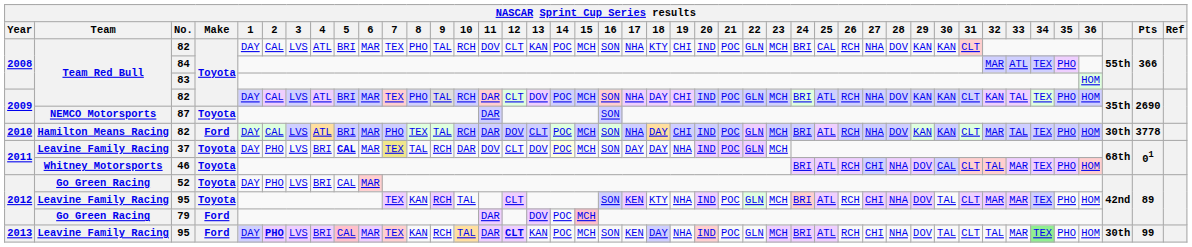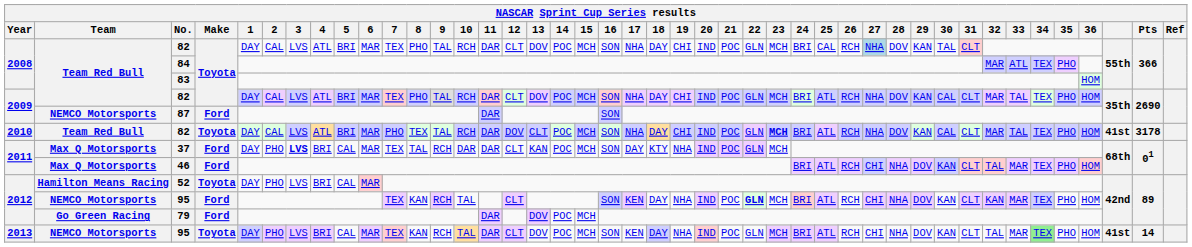 <table class="wikitable" style="text-align:center; font-size:75%">
 <tr>
 <th colspan=45><a href='#'>NASCAR</a> <a href='#'>Sprint Cup Series</a> results</th>
 </tr>
 <tr>
 <th>Year</th>
 <th>Team</th>
 <th>No.</th>
 <th>Make</th>
 <th>1</th>
 <th>2</th>
 <th>3</th>
 <th>4</th>
 <th>5</th>
 <th>6</th>
 <th>7</th>
 <th>8</th>
 <th>9</th>
 <th>10</th>
 <th>11</th>
 <th>12</th>
 <th>13</th>
 <th>14</th>
 <th>15</th>
 <th>16</th>
 <th>17</th>
 <th>18</th>
 <th>19</th>
 <th>20</th>
 <th>21</th>
 <th>22</th>
 <th>23</th>
 <th>24</th>
 <th>25</th>
 <th>26</th>
 <th>27</th>
 <th>28</th>
 <th>29</th>
 <th>30</th>
 <th>31</th>
 <th>32</th>
 <th>33</th>
 <th>34</th>
 <th>35</th>
 <th>36</th>
 <th></th>
 <th>Pts</th>
 <th>Ref</th>
 </tr>
 <tr>
 <th rowspan=3><a href='#'>2008</a></th>
 <th rowspan=4><a href='#'>Team Red Bull</a></th>
 <th>82</th>
 <th rowspan=4><a href='#'>Toyota</a></th>
 <td><a href='#'>DAY</a></td>
 <td><a href='#'>CAL</a></td>
 <td><a href='#'>LVS</a></td>
 <td><a href='#'>ATL</a></td>
 <td><a href='#'>BRI</a></td>
 <td><a href='#'>MAR</a></td>
 <td><a href='#'>TEX</a></td>
 <td><a href='#'>PHO</a></td>
 <td><a href='#'>TAL</a></td>
 <td><a href='#'>RCH</a></td>
+<td><a href='#'>DAR</a></td>
+<td><a href='#'>CLT</a></td>
 <td><a href='#'>DOV</a></td>
-<td><a href='#'>CLT</a></td>
-<td><a href='#'>KAN</a></td>
 <td><a href='#'>POC</a></td>
 <td><a href='#'>MCH</a></td>
 <td><a href='#'>SON</a></td>
 <td><a href='#'>NHA</a></td>
-<td><a href='#'>KTY</a></td>
+<td><a href='#'>DAY</a></td>
 <td><a href='#'>CHI</a></td>
 <td><a href='#'>IND</a></td>
 <td><a href='#'>POC</a></td>
 <td><a href='#'>GLN</a></td>
 <td><a href='#'>MCH</a></td>
 <td><a href='#'>BRI</a></td>
 <td><a href='#'>CAL</a></td>
 <td><a href='#'>RCH</a></td>
-<td><a href='#'>NHA</a></td>
+<td style="background: lightblue;"><a href='#'>NHA</a></td>
 <td><a href='#'>DOV</a></td>
 <td><a href='#'>KAN</a></td>
-<td><a href='#'>KAN</a></td>
+<td><a href='#'>TAL</a></td>
 <td style="background:#FFCFCF;"><a href='#'>CLT</a><br></td>
 <td colspan=5></td>
 <th rowspan=3>55th</th>
 <th rowspan=3>366</th>
 <th rowspan=3></th>
 </tr>
 <tr>
 <th>84</th>
 <td colspan=31></td>
 <td style="background:#CFCFFF;"><a href='#'>MAR</a><br></td>
 <td style="background:#CFCFFF;"><a href='#'>ATL</a><br></td>
 <td style="background:#CFCFFF;"><a href='#'>TEX</a><br></td>
 <td style="background:#EFCFFF;"><a href='#'>PHO</a><br></td>
 <td></td>
 </tr>
 <tr>
 <th>83</th>
 <td colspan=35></td>
 <td style="background:#DFFFDF;"><a href='#'>HOM</a><br></td>
 </tr>
 <tr>
 <th rowspan=2><a href='#'>2009</a></th>
 <th>82</th>
 <td style="background:#CFCFFF;"><a href='#'>DAY</a><br></td>
 <td style="background:#EFCFFF;"><a href='#'>CAL</a><br></td>
 <td style="background:#CFCFFF;"><a href='#'>LVS</a><br></td>
 <td style="background:#EFCFFF;"><a href='#'>ATL</a><br></td>
 <td style="background:#CFCFFF;"><a href='#'>BRI</a><br></td>
 <td style="background:#CFCFFF;"><a href='#'>MAR</a><br></td>
 <td style="background:#FFCFCF;"><a href='#'>TEX</a><br></td>
 <td style="background:#CFCFFF;"><a href='#'>PHO</a><br></td>
 <td style="background:#DFDFDF;"><a href='#'>TAL</a><br></td>
 <td style="background:#CFCFFF;"><a href='#'>RCH</a><br></td>
 <td style="background:#FFCFCF;"><a href='#'>DAR</a><br></td>
 <td style="background:#DFFFDF;"><a href='#'>CLT</a><br></td>
 <td style="background:#EFCFFF;"><a href='#'>DOV</a><br></td>
 <td style="background:#CFCFFF;"><a href='#'>POC</a><br></td>
 <td style="background:#CFCFFF;"><a href='#'>MCH</a><br></td>
 <td style="background:#FFCFCF;"><a href='#'>SON</a><br></td>
 <td style="background:#EFCFFF;"><a href='#'>NHA</a><br></td>
 <td style="background:#EFCFFF;"><a href='#'>DAY</a><br></td>
 <td style="background:#EFCFFF;"><a href='#'>CHI</a><br></td>
 <td style="background:#CFCFFF;"><a href='#'>IND</a><br></td>
 <td style="background:#CFCFFF;"><a href='#'>POC</a><br></td>
 <td style="background:#CFCFFF;"><a href='#'>GLN</a><br></td>
 <td style="background:#CFCFFF;"><a href='#'>MCH</a><br></td>
 <td style="background:#DFFFDF;"><a href='#'>BRI</a><br></td>
 <td style="background:#CFCFFF;"><a href='#'>ATL</a><br></td>
 <td style="background:#CFCFFF;"><a href='#'>RCH</a><br></td>
 <td style="background:#CFCFFF;"><a href='#'>NHA</a><br></td>
 <td style="background:#CFCFFF;"><a href='#'>DOV</a><br></td>
 <td style="background:#CFCFFF;"><a href='#'>KAN</a><br></td>
-<td style="background:#CFCFFF;"><a href='#'>KAN</a><br></td>
+<td style="background:#CFCFFF;"><a href='#'>CAL</a><br></td>
 <td style="background:#CFCFFF;"><a href='#'>CLT</a><br></td>
-<td style="background:#EFCFFF;"><a href='#'>KAN</a><br></td>
+<td style="background:#EFCFFF;"><a href='#'>MAR</a><br></td>
 <td style="background:#EFCFFF;"><a href='#'>TAL</a><br></td>
 <td style="background:#DFFFDF;"><a href='#'>TEX</a><br></td>
 <td style="background:#CFCFFF;"><a href='#'>PHO</a><br></td>
 <td style="background:#CFCFFF;"><a href='#'>HOM</a><br></td>
 <th rowspan=2>35th</th>
 <th rowspan=2>2690</th>
 <th rowspan=2></th>
 </tr>
 <tr>
 <th><a href='#'>NEMCO Motorsports</a></th>
 <th>87</th>
-<th><a href='#'>Toyota</a></th>
+<th><a href='#'>Ford</a></th>
 <td colspan=10></td>
 <td style="background:#CFCFFF;"><a href='#'>DAR</a><br></td>
 <td colspan=4></td>
 <td style="background:#CFCFFF;"><a href='#'>SON</a><br></td>
 <td colspan=20></td>
 </tr>
 <tr>
 <th><a href='#'>2010</a></th>
-<th nowrap><a href='#'>Hamilton Means Racing</a></th>
+<th><a href='#'>Team Red Bull</a></th>
 <th>82</th>
-<th><a href='#'>Ford</a></th>
+<th><a href='#'>Toyota</a></th>
 <td style="background:#DFFFDF;"><a href='#'>DAY</a><br></td>
 <td style="background:#DFFFDF;"><a href='#'>CAL</a><br></td>
 <td style="background:#CFCFFF;"><a href='#'>LVS</a><br></td>
 <td style="background:#FFDF9F;"><a href='#'>ATL</a><br></td>
 <td style="background:#CFCFFF;"><a href='#'>BRI</a><br></td>
 <td style="background:#CFCFFF;"><a href='#'>MAR</a><br></td>
 <td style="background:#CFCFFF;"><a href='#'>PHO</a><br></td>
 <td style="background:#DFFFDF;"><a href='#'>TEX</a><br></td>
 <td style="background:#DFFFDF;"><a href='#'>TAL</a><br></td>
 <td style="background:#CFCFFF;"><a href='#'>RCH</a><br></td>
 <td style="background:#CFCFFF;"><a href='#'>DAR</a><br></td>
 <td style="background:#CFCFFF;"><a href='#'>DOV</a><br></td>
 <td style="background:#CFCFFF;"><a href='#'>CLT</a><br></td>
 <td style="background:#DFFFDF;"><a href='#'>POC</a><br></td>
 <td style="background:#CFCFFF;"><a href='#'>MCH</a><br></td>
 <td style="background:#DFFFDF;"><a href='#'>SON</a><br></td>
 <td style="background:#CFCFFF;"><a href='#'>NHA</a><br></td>
 <td style="background:#FFDF9F;"><a href='#'>DAY</a><br></td>
 <td style="background:#CFCFFF;"><a href='#'>CHI</a><br></td>
 <td style="background:#CFCFFF;"><a href='#'>IND</a><br></td>
 <td style="background:#CFCFFF;"><a href='#'>POC</a><br></td>
 <td style="background:#EFCFFF;"><a href='#'>GLN</a><br></td>
-<td style="background:#CFCFFF;"><a href='#'>MCH</a><br></td>
+<td style="background:#CFCFFF;"><strong><a href='#'>MCH</a><br></strong></td>
 <td style="background:#CFCFFF;"><a href='#'>BRI</a><br></td>
 <td style="background:#EFCFFF;"><a href='#'>ATL</a><br></td>
 <td style="background:#CFCFFF;"><a href='#'>RCH</a><br></td>
 <td style="background:#CFCFFF;"><a href='#'>NHA</a><br></td>
 <td style="background:#CFCFFF;"><a href='#'>DOV</a><br></td>
 <td style="background:#DFFFDF;"><a href='#'>KAN</a><br></td>
-<td style="background:#CFCFFF;"><a href='#'>KAN</a><br></td>
+<td style="background:#CFCFFF;"><a href='#'>CAL</a><br></td>
 <td style="background:#DFFFDF;"><a href='#'>CLT</a><br></td>
 <td style="background:#CFCFFF;"><a href='#'>MAR</a><br></td>
 <td style="background:#CFCFFF;"><a href='#'>TAL</a><br></td>
 <td style="background:#CFCFFF;"><a href='#'>TEX</a><br></td>
 <td style="background:#CFCFFF;"><a href='#'>PHO</a><br></td>
 <td style="background:#CFCFFF;"><a href='#'>HOM</a><br></td>
-<th>30th</th>
-<th>3778</th>
+<th>41st</th>
+<th>3178</th>
 <th></th>
 </tr>
 <tr>
 <th rowspan=2><a href='#'>2011</a></th>
-<th><a href='#'>Leavine Family Racing</a></th>
+<th><a href='#'>Max Q Motorsports</a></th>
 <th>37</th>
-<th><a href='#'>Toyota</a></th>
+<th><a href='#'>Ford</a></th>
 <td><a href='#'>DAY</a></td>
 <td><a href='#'>PHO</a></td>
-<td><a href='#'>LVS</a></td>
+<td><strong><a href='#'>LVS</a></strong></td>
 <td><a href='#'>BRI</a></td>
-<td><strong><a href='#'>CAL</a></strong></td>
+<td><a href='#'>CAL</a></td>
 <td><a href='#'>MAR</a></td>
-<td style="background: khaki;"><a href='#'>TEX</a></td>
+<td><a href='#'>TEX</a></td>
 <td><a href='#'>TAL</a></td>
 <td><a href='#'>RCH</a></td>
 <td><a href='#'>DAR</a></td>
-<td><a href='#'>DOV</a></td>
+<td><a href='#'>DAR</a></td>
 <td><a href='#'>CLT</a></td>
-<td><a href='#'>DOV</a></td>
-<td style="background: lightyellow;"><a href='#'>POC</a></td>
+<td><a href='#'>KAN</a></td>
+<td><a href='#'>POC</a></td>
 <td><a href='#'>MCH</a></td>
 <td><a href='#'>SON</a></td>
 <td><a href='#'>DAY</a></td>
-<td><a href='#'>DAY</a></td>
+<td><a href='#'>KTY</a></td>
 <td><a href='#'>NHA</a></td>
 <td style="background:#EFCFFF;"><a href='#'>IND</a><br></td>
 <td style="background:#EFCFFF;"><a href='#'>POC</a><br></td>
 <td style="background:#EFCFFF;"><a href='#'>GLN</a><br></td>
 <td><a href='#'>MCH</a></td>
 <td colspan=13></td>
 <th rowspan=2>68th</th>
 <th rowspan=2>0<sup>1</sup></th>
 <th rowspan=2></th>
 </tr>
 <tr>
-<th><a href='#'>Whitney Motorsports</a></th>
+<th><a href='#'>Max Q Motorsports</a></th>
 <th>46</th>
-<th><a href='#'>Toyota</a></th>
+<th><a href='#'>Ford</a></th>
 <td colspan=23></td>
 <td style="background:#EFCFFF;"><a href='#'>BRI</a><br></td>
 <td style="background:#EFCFFF;"><a href='#'>ATL</a><br></td>
 <td style="background:#EFCFFF;"><a href='#'>RCH</a><br></td>
 <td style="background:#CFCFFF;"><a href='#'>CHI</a><br></td>
 <td style="background:#EFCFFF;"><a href='#'>NHA</a><br></td>
 <td style="background:#EFCFFF;"><a href='#'>DOV</a><br></td>
-<td style="background:#CFCFFF;"><a href='#'>CAL</a><br></td>
+<td style="background:#CFCFFF;"><a href='#'>KAN</a><br></td>
 <td style="background:#FFCFCF;"><a href='#'>CLT</a><br></td>
 <td style="background:#FFCFCF;"><a href='#'>TAL</a><br></td>
 <td style="background:#EFCFFF;"><a href='#'>MAR</a><br></td>
 <td style="background:#EFCFFF;"><a href='#'>TEX</a><br></td>
 <td style="background:#EFCFFF;"><a href='#'>PHO</a><br></td>
 <td style="background:#FFCFCF;"><a href='#'>HOM</a><br></td>
 </tr>
 <tr>
 <th rowspan=3><a href='#'>2012</a></th>
-<th><a href='#'>Go Green Racing</a></th>
+<th nowrap><a href='#'>Hamilton Means Racing</a></th>
 <th>52</th>
 <th><a href='#'>Toyota</a></th>
 <td><a href='#'>DAY</a></td>
 <td><a href='#'>PHO</a></td>
 <td><a href='#'>LVS</a></td>
 <td><a href='#'>BRI</a></td>
 <td><a href='#'>CAL</a></td>
 <td style="background:#FFCFCF;"><a href='#'>MAR</a><br></td>
 <td colspan=30></td>
 <th rowspan=3>42nd</th>
 <th rowspan=3>89</th>
 <th rowspan=3></th>
 </tr>
 <tr>
-<th><a href='#'>Leavine Family Racing</a></th>
+<th><a href='#'>NEMCO Motorsports</a></th>
 <th>95</th>
-<th><a href='#'>Toyota</a></th>
+<th><a href='#'>Ford</a></th>
 <td colspan=6></td>
 <td style="background:#EFCFFF;"><a href='#'>TEX</a><br></td>
 <td><a href='#'>KAN</a></td>
 <td style="background:#EFCFFF;"><a href='#'>RCH</a><br></td>
 <td><a href='#'>TAL</a></td>
 <td></td>
 <td style="background:#EFCFFF;"><a href='#'>CLT</a><br></td>
 <td colspan=3></td>
 <td style="background:#CFCFFF;"><a href='#'>SON</a><br></td>
 <td style="background:#EFCFFF;"><a href='#'>KEN</a><br></td>
-<td><a href='#'>KTY</a></td>
+<td><a href='#'>DAY</a></td>
 <td><a href='#'>NHA</a></td>
 <td style="background:#EFCFFF;"><a href='#'>IND</a><br></td>
 <td><a href='#'>POC</a></td>
-<td style="background:#DFFFDF;"><a href='#'>GLN</a><br></td>
+<td style="background:#DFFFDF;"><strong><a href='#'>GLN</a><br></strong></td>
 <td><a href='#'>MCH</a></td>
 <td style="background:#FFCFCF;"><a href='#'>BRI</a><br></td>
 <td style="background:#EFCFFF;"><a href='#'>ATL</a><br></td>
 <td><a href='#'>RCH</a></td>
 <td style="background:#EFCFFF;"><a href='#'>CHI</a><br></td>
 <td style="background:#EFCFFF;"><a href='#'>NHA</a><br></td>
 <td style="background:#EFCFFF;"><a href='#'>DOV</a><br></td>
-<td><a href='#'>TAL</a></td>
+<td><a href='#'>KAN</a></td>
 <td style="background:#EFCFFF;"><a href='#'>CLT</a><br></td>
-<td style="background:#EFCFFF;"><a href='#'>MAR</a><br></td>
+<td style="background:#EFCFFF;"><a href='#'>KAN</a><br></td>
 <td style="background:#EFCFFF;"><a href='#'>MAR</a><br></td>
 <td style="background:#CFCFFF;"><a href='#'>TEX</a><br></td>
 <td><a href='#'>PHO</a></td>
 <td><a href='#'>HOM</a></td>
 </tr>
 <tr>
 <th><a href='#'>Go Green Racing</a></th>
 <th>79</th>
 <th><a href='#'>Ford</a></th>
 <td colspan=10></td>
 <td style="background:#EFCFFF;"><a href='#'>DAR</a><br></td>
 <td></td>
 <td style="background:#EFCFFF;"><a href='#'>DOV</a><br></td>
 <td><a href='#'>POC</a></td>
-<td style="background: pink;"><a href='#'>MCH</a></td>
+<td><a href='#'>MCH</a></td>
 <td colspan=21></td>
 </tr>
 <tr>
 <th><a href='#'>2013</a></th>
-<th nowrap><a href='#'>Leavine Family Racing</a></th>
+<th><a href='#'>NEMCO Motorsports</a></th>
 <th>95</th>
-<th><a href='#'>Ford</a></th>
+<th><a href='#'>Toyota</a></th>
 <td style="background:#CFCFFF;"><a href='#'>DAY</a><br></td>
-<td style="background:#EFCFFF;"><strong><a href='#'>PHO</a><br></strong></td>
+<td style="background:#EFCFFF;"><a href='#'>PHO</a><br></td>
 <td style="background:#EFCFFF;"><a href='#'>LVS</a><br></td>
 <td style="background:#EFCFFF;"><a href='#'>BRI</a><br></td>
-<td style="background: pink;"><a href='#'>CAL</a></td>
+<td><a href='#'>CAL</a></td>
 <td style="background:#EFCFFF;"><a href='#'>MAR</a><br></td>
 <td style="background:#FFCFCF;"><a href='#'>TEX</a><br></td>
 <td><a href='#'>KAN</a></td>
 <td><a href='#'>RCH</a></td>
 <td style="background:#FFDF9F;"><a href='#'>TAL</a><br></td>
 <td style="background:#EFCFFF;"><a href='#'>DAR</a><br></td>
-<td style="background:#EFCFFF;"><strong><a href='#'>CLT</a><br></strong></td>
-<td><a href='#'>KAN</a></td>
+<td style="background:#EFCFFF;"><a href='#'>CLT</a><br></td>
+<td><a href='#'>DOV</a></td>
 <td><a href='#'>POC</a></td>
 <td><a href='#'>MCH</a></td>
 <td><a href='#'>SON</a></td>
 <td><a href='#'>KEN</a></td>
 <td style="background:#CFCFFF;"><a href='#'>DAY</a><br></td>
 <td><a href='#'>NHA</a></td>
 <td style="background:#FFCFCF;"><a href='#'>IND</a><br></td>
 <td><a href='#'>POC</a></td>
 <td><a href='#'>GLN</a></td>
 <td style="background:#EFCFFF;"><a href='#'>MCH</a><br></td>
 <td style="background:#EFCFFF;"><a href='#'>BRI</a><br></td>
 <td style="background:#EFCFFF;"><a href='#'>ATL</a><br></td>
 <td><a href='#'>RCH</a></td>
 <td><a href='#'>CHI</a></td>
 <td><a href='#'>NHA</a></td>
 <td><a href='#'>DOV</a></td>
-<td><a href='#'>TAL</a></td>
+<td><a href='#'>KAN</a></td>
 <td><a href='#'>CLT</a></td>
 <td><a href='#'>TAL</a></td>
 <td><a href='#'>MAR</a></td>
 <td style="background: lightgreen;"><a href='#'>TEX</a></td>
 <td><a href='#'>PHO</a></td>
 <td><a href='#'>HOM</a></td>
-<th>30th</th>
-<th>99</th>
+<th>41st</th>
+<th>14</th>
 <th></th>
 </tr>
 </table>
